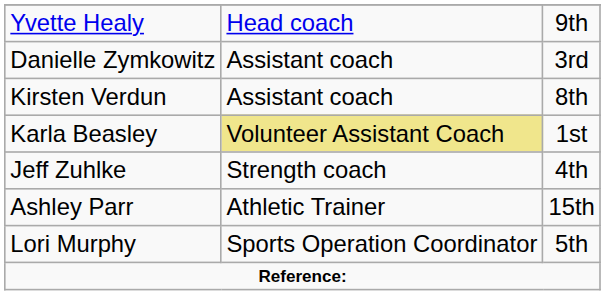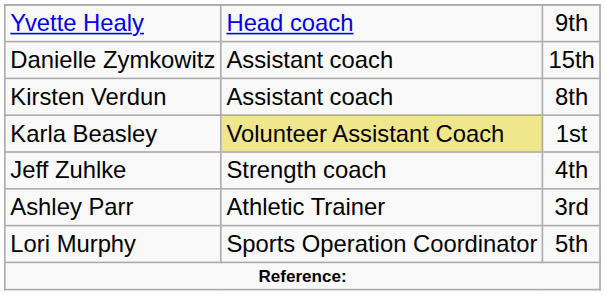 <table class="wikitable" style="font-size:93%;">
 <tr>
 </tr>
 <tr>
 <td><a href='#'>Yvette Healy</a></td>
 <td><a href='#'>Head coach</a></td>
 <td align=center>9th</td>
 </tr>
 <tr>
 <td>Danielle Zymkowitz</td>
 <td>Assistant coach</td>
-<td align=center>3rd</td>
+<td align=center>15th</td>
 </tr>
 <tr>
 <td>Kirsten Verdun</td>
 <td>Assistant coach</td>
 <td align=center>8th</td>
 </tr>
 <tr>
 <td>Karla Beasley</td>
 <td style="background: khaki;">Volunteer Assistant Coach</td>
 <td align=center>1st</td>
 </tr>
 <tr>
 <td>Jeff Zuhlke</td>
 <td>Strength coach</td>
 <td align=center>4th</td>
 </tr>
 <tr>
 <td>Ashley Parr</td>
 <td>Athletic Trainer</td>
-<td align=center>15th</td>
+<td align=center>3rd</td>
 </tr>
 <tr>
 <td>Lori Murphy</td>
 <td>Sports Operation Coordinator</td>
 <td align=center>5th</td>
 </tr>
 <tr>
 <td colspan="4"  style="font-size:8pt; text-align:center;"><strong>Reference:</strong></td>
 </tr>
 </table>
